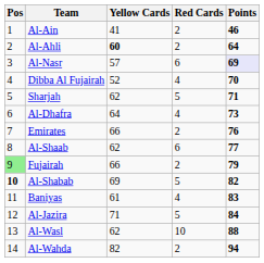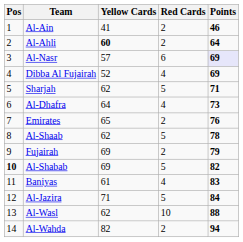 <table class="wikitable">
 <tr>
 <th>Pos</th>
 <th>Team</th>
 <th>Yellow Cards</th>
 <th>Red Cards</th>
 <th>Points</th>
 </tr>
 <tr>
 <td>1</td>
 <td><a href='#'>Al-Ain</a></td>
 <td>41</td>
 <td>2</td>
 <td><strong>46</strong></td>
 </tr>
 <tr>
 <td>2</td>
 <td><a href='#'>Al-Ahli</a></td>
 <td><strong>60</strong></td>
 <td>2</td>
 <td><strong>64</strong></td>
 </tr>
 <tr>
 <td>3</td>
 <td><a href='#'>Al-Nasr</a></td>
 <td>57</td>
 <td>6</td>
 <td style="background: lavender;"><strong>69</strong></td>
 </tr>
 <tr>
 <td>4</td>
 <td><a href='#'>Dibba Al Fujairah</a></td>
 <td>52</td>
 <td>4</td>
-<td><strong>70</strong></td>
+<td><strong>69</strong></td>
 </tr>
 <tr>
 <td>5</td>
 <td><a href='#'>Sharjah</a></td>
 <td>62</td>
 <td>5</td>
 <td><strong>71</strong></td>
 </tr>
 <tr>
 <td>6</td>
 <td><a href='#'>Al-Dhafra</a></td>
 <td>64</td>
 <td>4</td>
 <td><strong>73</strong></td>
 </tr>
 <tr>
 <td>7</td>
 <td><a href='#'>Emirates</a></td>
-<td>66</td>
+<td>65</td>
 <td>2</td>
 <td><strong>76</strong></td>
 </tr>
 <tr>
 <td>8</td>
 <td><a href='#'>Al-Shaab</a></td>
 <td>62</td>
-<td>6</td>
-<td><strong>77</strong></td>
+<td>5</td>
+<td><strong>78</strong></td>
 </tr>
 <tr>
-<td style="background: lightgreen;">9</td>
+<td>9</td>
 <td><a href='#'>Fujairah</a></td>
-<td>66</td>
+<td>69</td>
 <td>2</td>
 <td><strong>79</strong></td>
 </tr>
 <tr>
 <td><strong>10</strong></td>
 <td><a href='#'>Al-Shabab</a></td>
 <td>69</td>
 <td>5</td>
 <td><strong>82</strong></td>
 </tr>
 <tr>
 <td>11</td>
 <td><a href='#'>Baniyas</a></td>
 <td>61</td>
 <td>4</td>
 <td><strong>83</strong></td>
 </tr>
 <tr>
 <td>12</td>
 <td><a href='#'>Al-Jazira</a></td>
 <td>71</td>
 <td>5</td>
 <td><strong>84</strong></td>
 </tr>
 <tr>
 <td>13</td>
 <td><a href='#'>Al-Wasl</a></td>
 <td>62</td>
 <td>10</td>
 <td><strong>88</strong></td>
 </tr>
 <tr>
 <td>14</td>
 <td><a href='#'>Al-Wahda</a></td>
 <td>82</td>
 <td>2</td>
 <td><strong>94</strong></td>
 </tr>
 </table>
